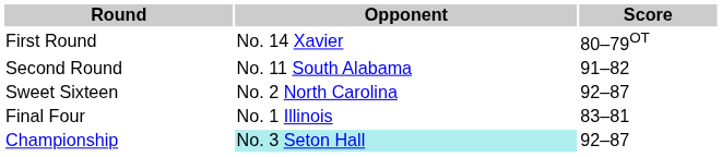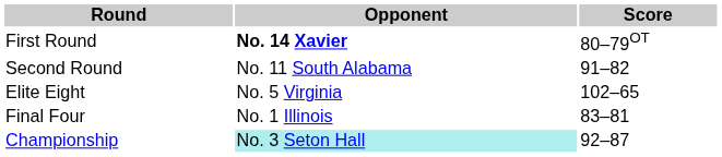 <table style="border:'1' 'solid' 'gray' " width="650">
 <tr>
 <th bgcolor="#CCCCCC">Round</th>
 <th bgcolor="#CCCCCC">Opponent</th>
 <th bgcolor="#CCCCCC">Score</th>
 </tr>
 <tr>
 <td>First Round</td>
-<td>No. 14 <a href='#'>Xavier</a></td>
+<td><strong>No. 14 <a href='#'>Xavier</a></strong></td>
 <td>80–79<sup>OT</sup></td>
 </tr>
 <tr>
 <td>Second Round</td>
 <td>No. 11 <a href='#'>South Alabama</a></td>
 <td>91–82</td>
 </tr>
 <tr>
-<td>Sweet Sixteen</td>
-<td>No. 2 <a href='#'>North Carolina</a></td>
-<td>92–87</td>
+<td>Elite Eight</td>
+<td>No. 5 <a href='#'>Virginia</a></td>
+<td>102–65</td>
 </tr>
 <tr>
 <td>Final Four</td>
 <td>No. 1 <a href='#'>Illinois</a></td>
 <td>83–81</td>
 </tr>
 <tr>
 <td><a href='#'>Championship</a></td>
 <td style="background: paleturquoise;">No. 3 <a href='#'>Seton Hall</a></td>
 <td>92–87</td>
 </tr>
 </table>
